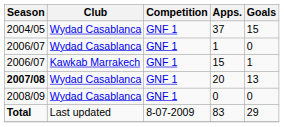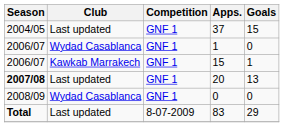 <table class="wikitable">
 <tr ---->
 <th>Season</th>
 <th>Club</th>
 <th>Competition</th>
 <th>Apps.</th>
 <th>Goals</th>
 </tr>
 <tr ---->
 <td>2004/05</td>
-<td><a href='#'>Wydad Casablanca</a></td>
+<td>Last updated</td>
 <td><a href='#'>GNF 1</a></td>
 <td>37</td>
 <td>15</td>
 </tr>
 <tr ---->
 <td>2006/07</td>
 <td><a href='#'>Wydad Casablanca</a></td>
 <td><a href='#'>GNF 1</a></td>
 <td>1</td>
 <td>0</td>
 </tr>
 <tr ---->
 <td>2006/07</td>
 <td><a href='#'>Kawkab Marrakech</a></td>
 <td><a href='#'>GNF 1</a></td>
 <td>15</td>
 <td>1</td>
 </tr>
 <tr ---->
 <td><strong>2007/08</strong></td>
-<td><a href='#'>Wydad Casablanca</a></td>
+<td>Last updated</td>
 <td><a href='#'>GNF 1</a></td>
 <td>20</td>
 <td>13</td>
 </tr>
 <tr ---->
 <td>2008/09</td>
 <td><a href='#'>Wydad Casablanca</a></td>
 <td><a href='#'>GNF 1</a></td>
 <td>0</td>
 <td>0</td>
 </tr>
 <tr ---->
 <td><strong>Total</strong></td>
 <td>Last updated</td>
 <td>8-07-2009</td>
 <td>83</td>
 <td>29</td>
 </tr>
 <tr ---->
 </tr>
 </table>
